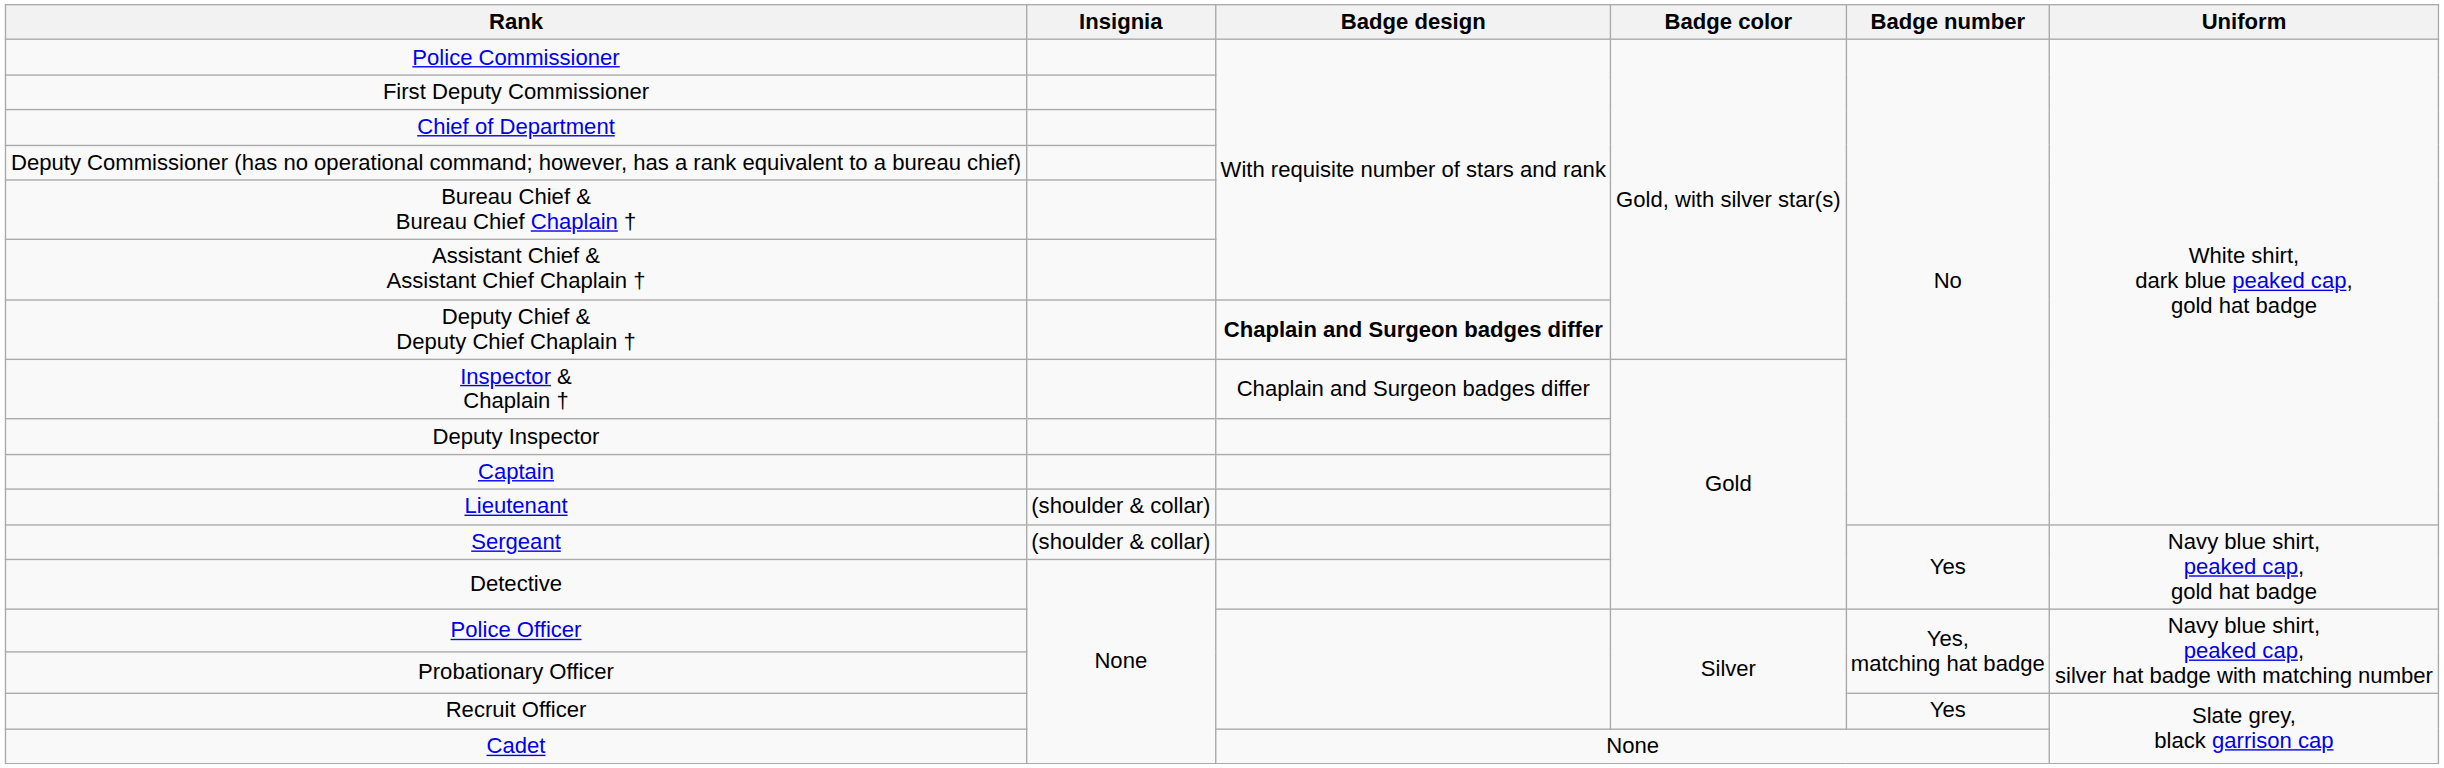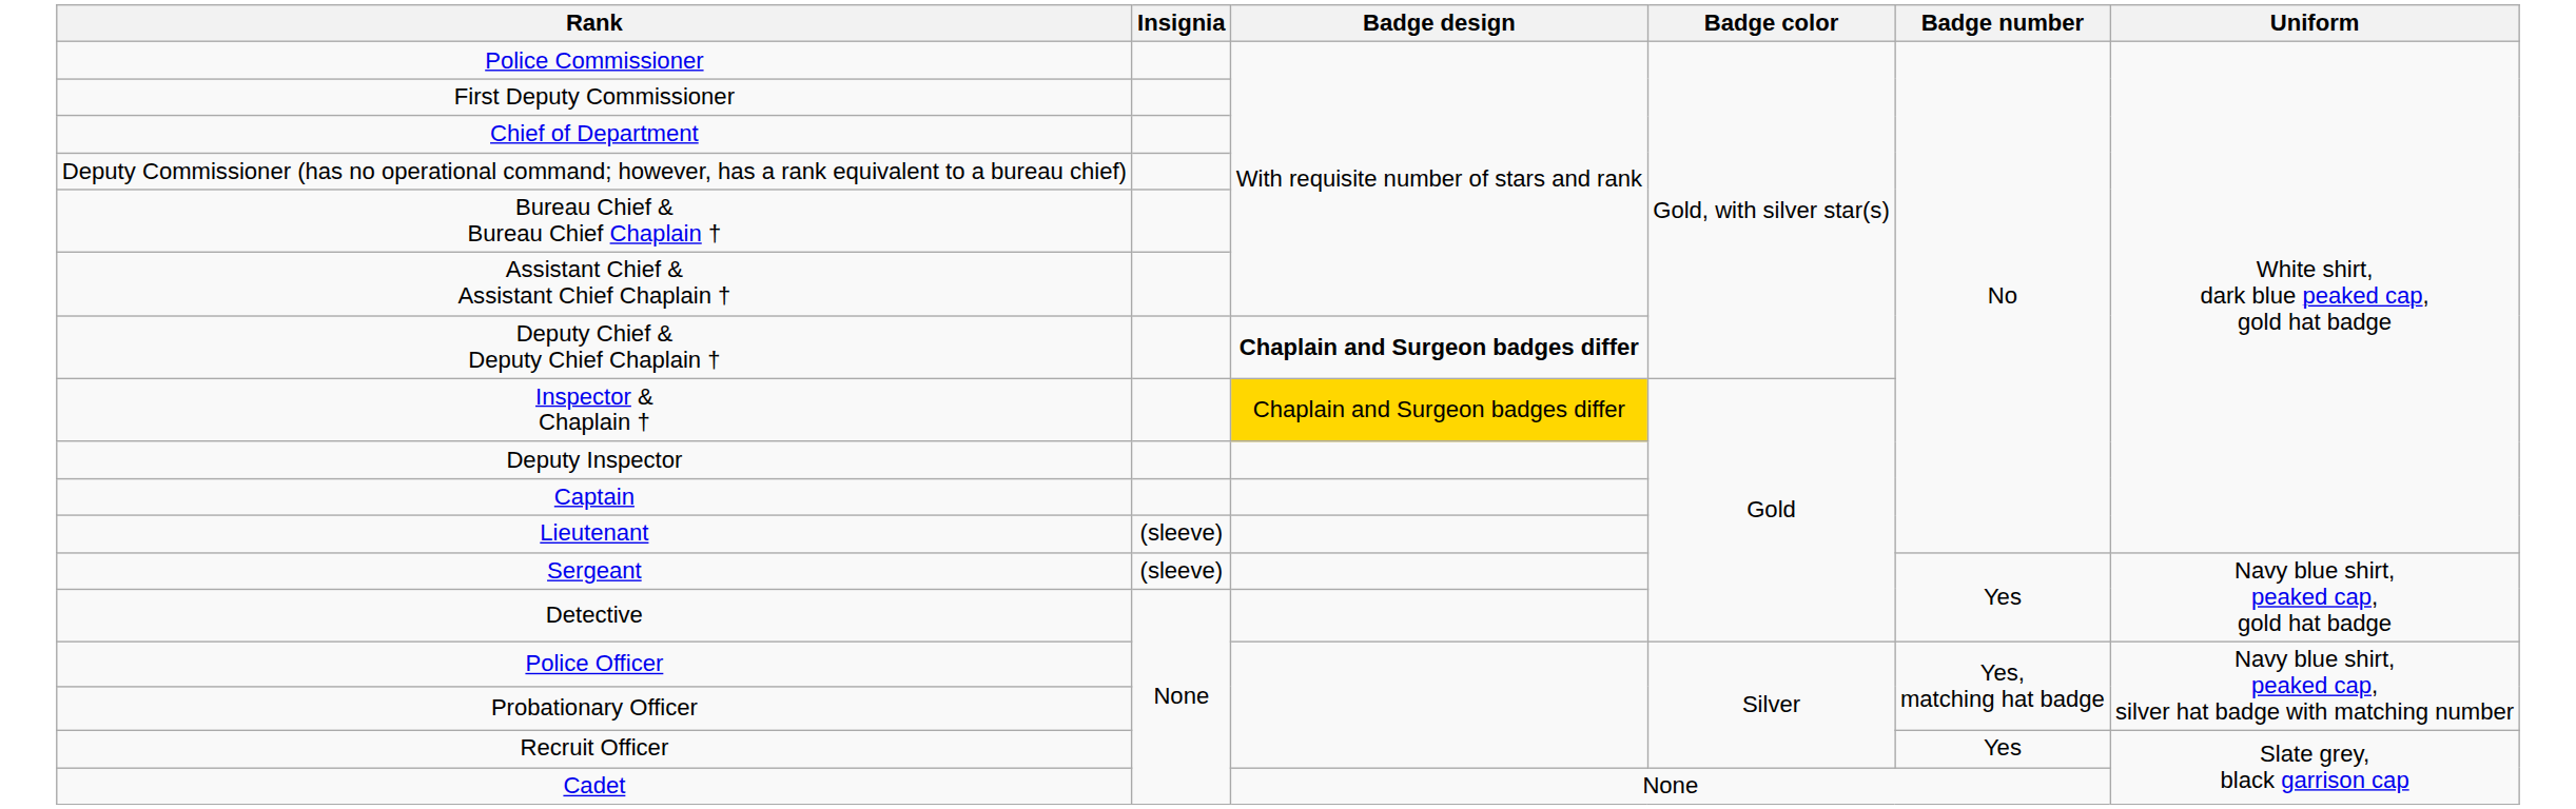 <table class="wikitable" style="text-align:center; margin:auto;">
 <tr>
 <th>Rank</th>
 <th>Insignia</th>
 <th>Badge design</th>
 <th>Badge color</th>
 <th>Badge number</th>
 <th>Uniform</th>
 </tr>
 <tr>
 <td><a href='#'>Police Commissioner</a></td>
 <td></td>
 <td rowspan="6"> With requisite number of stars and rank</td>
 <td rowspan="7">Gold, with silver star(s)</td>
 <td rowspan="11">No</td>
 <td rowspan="11">White shirt,<br>dark blue <a href='#'>peaked cap</a>,<br>gold hat badge</td>
 </tr>
 <tr>
 <td>First Deputy Commissioner</td>
 <td></td>
 </tr>
 <tr>
 <td><a href='#'>Chief of Department</a></td>
 <td></td>
 </tr>
 <tr>
 <td>Deputy Commissioner (has no operational command; however, has a rank equivalent to a bureau chief)</td>
 <td></td>
 </tr>
 <tr>
 <td>Bureau Chief &<br>Bureau Chief <a href='#'>Chaplain</a> †</td>
 <td></td>
 </tr>
 <tr>
 <td>Assistant Chief &<br>Assistant Chief Chaplain †</td>
 <td></td>
 </tr>
 <tr>
 <td>Deputy Chief &<br>Deputy Chief Chaplain †<br></td>
 <td></td>
 <td><strong>Chaplain and Surgeon badges differ</strong></td>
 </tr>
 <tr>
 <td><a href='#'>Inspector</a> &<br>Chaplain †<br></td>
 <td></td>
-<td>Chaplain and Surgeon badges differ</td>
+<td style="background: gold;">Chaplain and Surgeon badges differ</td>
 <td rowspan="6" style="text-align:center;">Gold</td>
 </tr>
 <tr>
 <td>Deputy Inspector</td>
 <td></td>
 <td></td>
 </tr>
 <tr>
 <td><a href='#'>Captain</a></td>
 <td></td>
 <td></td>
 </tr>
 <tr>
 <td><a href='#'>Lieutenant</a></td>
-<td>(shoulder & collar)</td>
+<td> (sleeve)</td>
 <td></td>
 </tr>
 <tr>
 <td><a href='#'>Sergeant</a></td>
-<td>(shoulder & collar)</td>
+<td> (sleeve)</td>
 <td></td>
 <td rowspan="2" style="text-align:center;">Yes</td>
 <td rowspan="2" style="text-align:center;">Navy blue shirt,<br><a href='#'>peaked cap</a>,<br>gold hat badge</td>
 </tr>
 <tr>
 <td>Detective</td>
 <td rowspan="5" style="text-align:center;">None</td>
 <td></td>
 </tr>
 <tr>
 <td><a href='#'>Police Officer</a></td>
 <td rowspan=3></td>
 <td rowspan="3" style="text-align:center;">Silver</td>
 <td rowspan="2" style="text-align:center;">Yes,<br>matching hat badge</td>
 <td rowspan="2" style="text-align:center;">Navy blue shirt,<br><a href='#'>peaked cap</a>,<br>silver hat badge with matching number</td>
 </tr>
 <tr>
 <td>Probationary Officer</td>
 </tr>
 <tr>
 <td>Recruit Officer</td>
 <td style="text-align:center;">Yes</td>
 <td style="text-align:center;" rowspan="2">Slate grey,<br>black <a href='#'>garrison cap</a></td>
 </tr>
 <tr>
 <td><a href='#'>Cadet</a></td>
 <td colspan="3" style="text-align:center;">None</td>
 </tr>
 </table>
